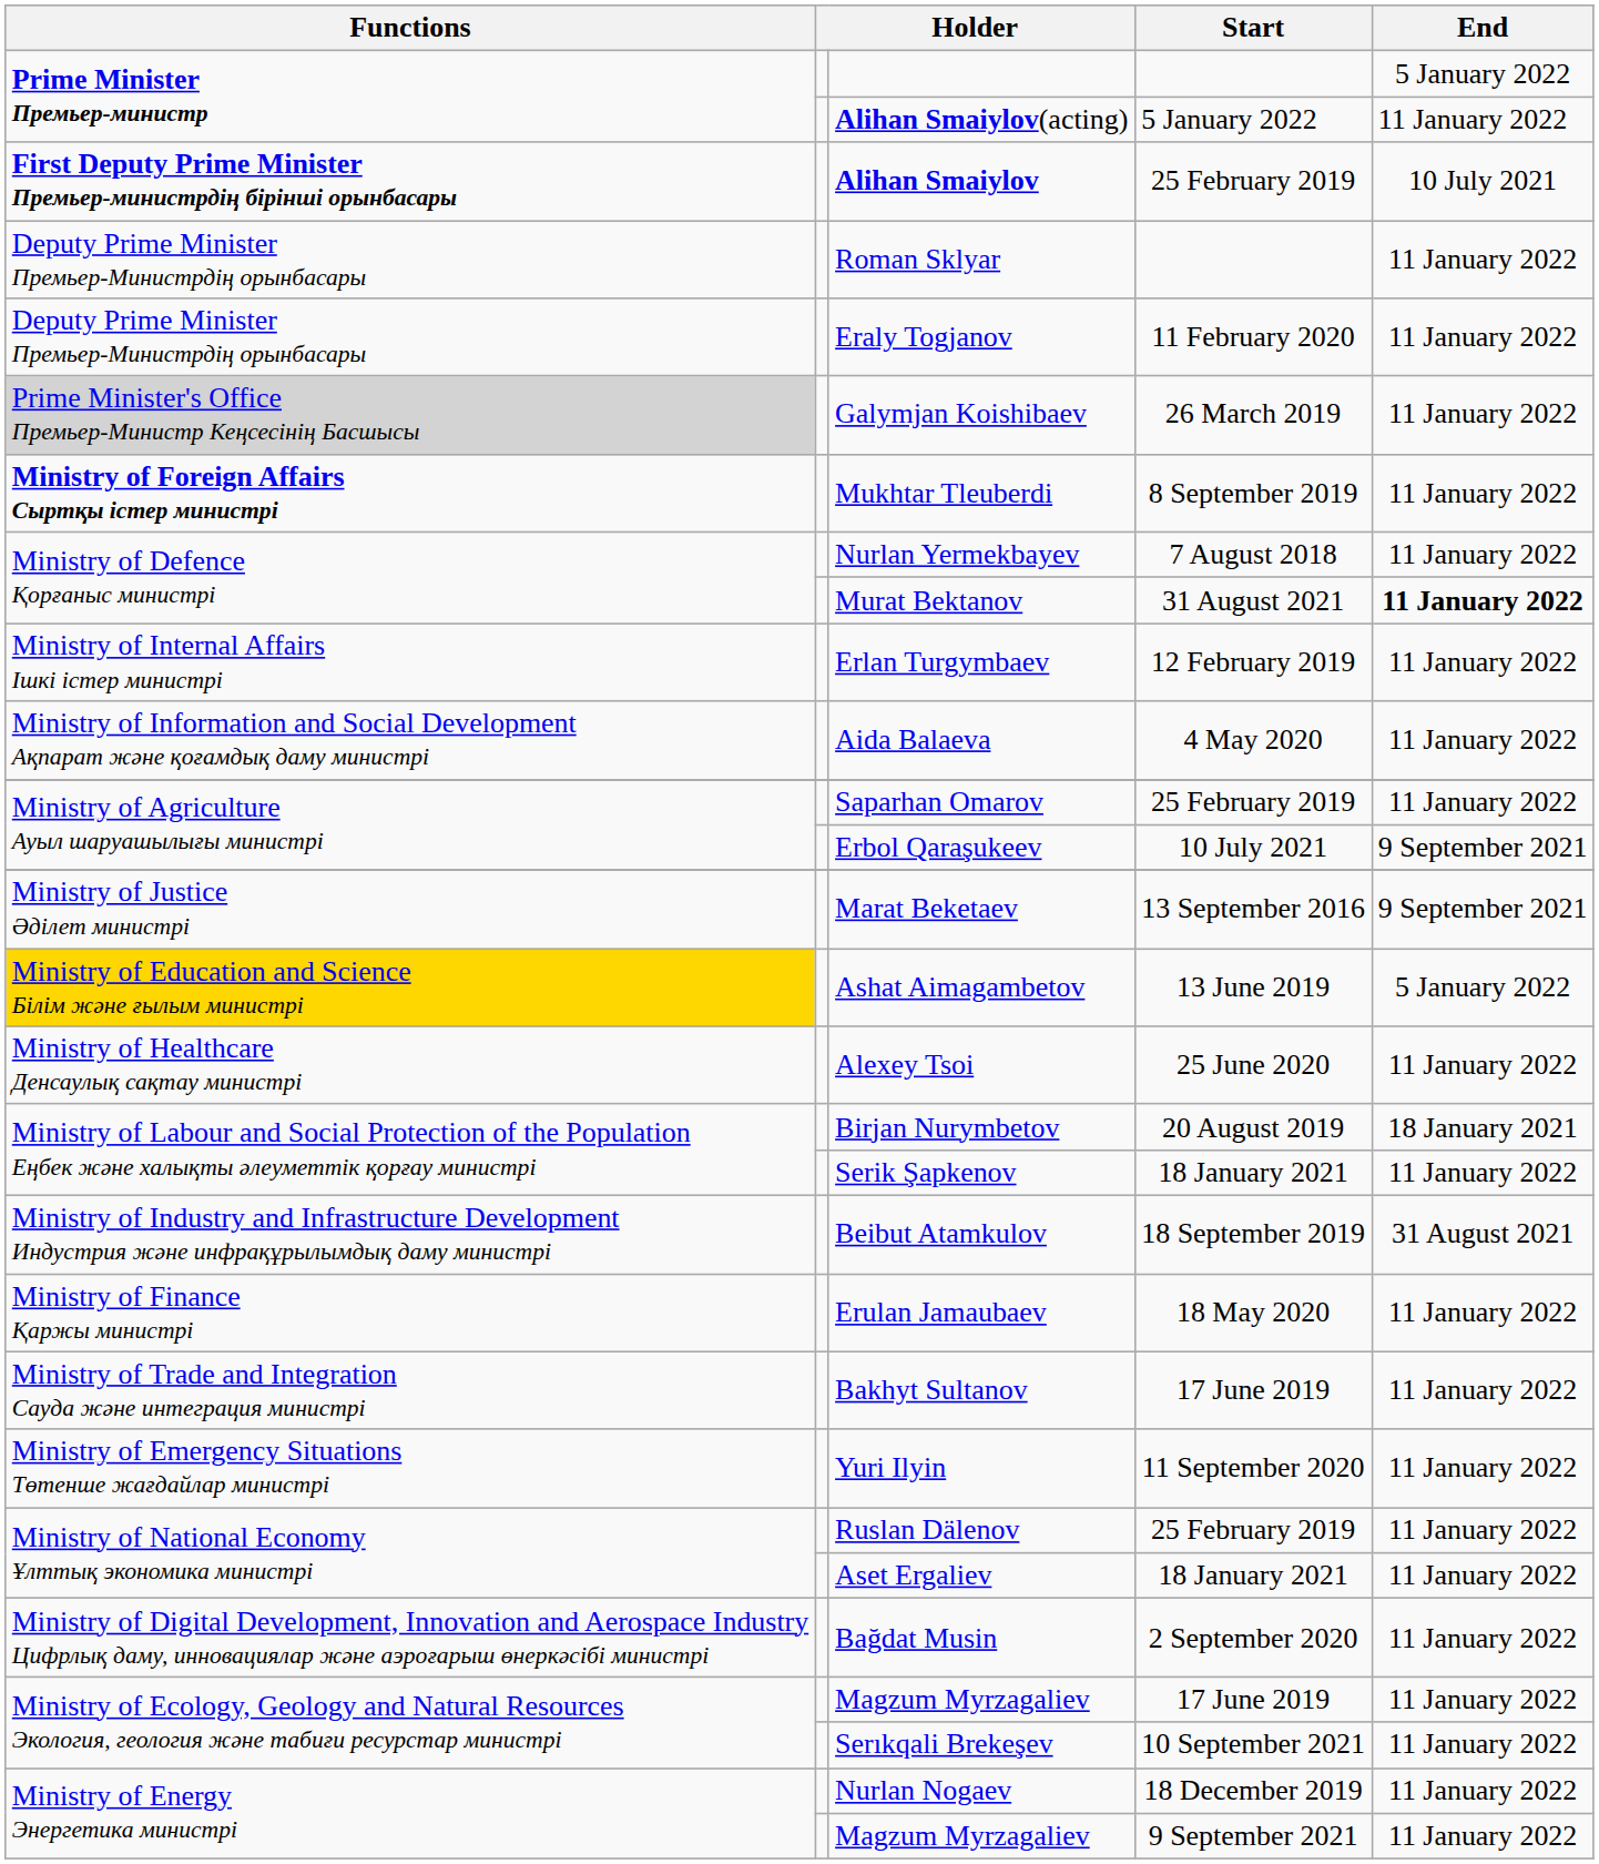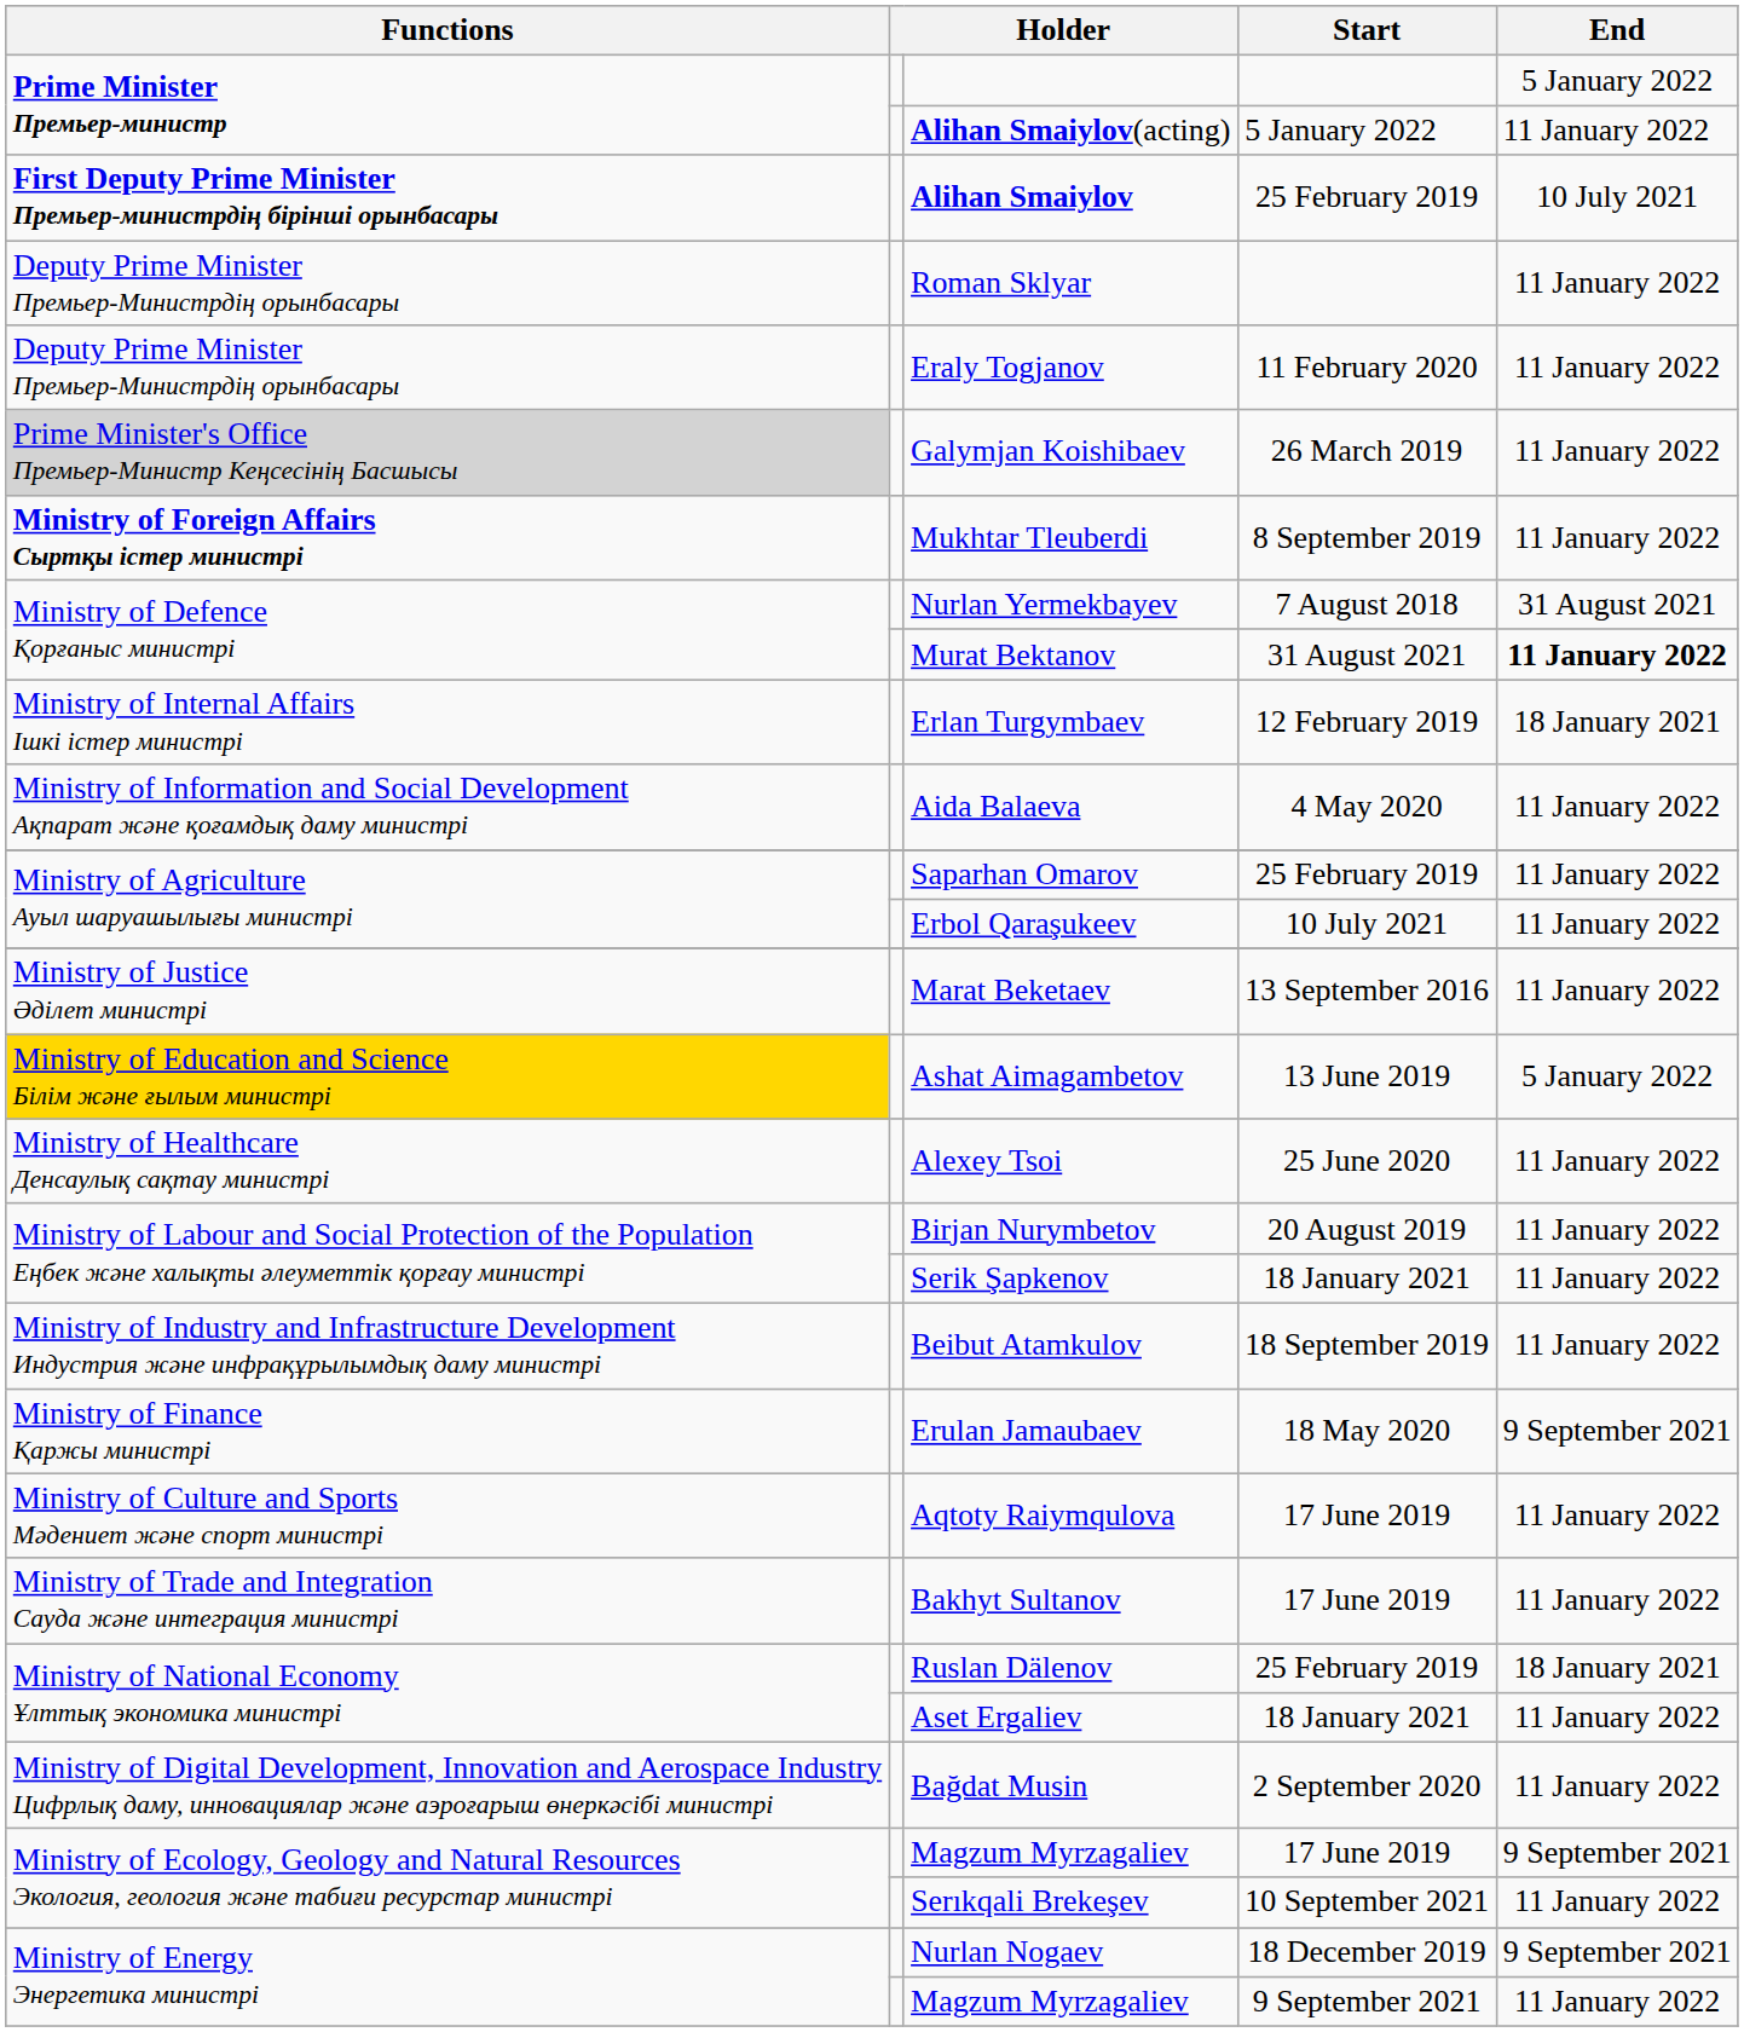 <table class="wikitable">
 <tr>
 <th>Functions</th>
 <th colspan="2">Holder</th>
 <th>Start</th>
 <th>End</th>
 </tr>
 <tr>
 <td rowspan="2"><a href='#'><strong>Prime Minister</strong></a><br><small><strong><em>Премьер-министр</em></strong></small></td>
 <td></td>
 <td><strong></strong></td>
 <td style="text-align:center;"></td>
 <td style="text-align:center;">5 January 2022</td>
 </tr>
 <tr>
 <td></td>
 <td><strong><a href='#'>Alihan Smaiylov</a></strong>(acting)</td>
 <td>5 January 2022</td>
 <td>11 January 2022</td>
 </tr>
 <tr>
 <td><a href='#'><strong>First Deputy Prime Minister</strong></a><br><small><strong><em>Премьер-министрдің бірінші орынбасары</em></strong></small></td>
 <td></td>
 <td><strong><a href='#'>Alihan Smaiylov</a></strong></td>
 <td style="text-align:center;">25 February 2019</td>
 <td style="text-align:center;">10 July 2021</td>
 </tr>
 <tr>
 <td><a href='#'>Deputy Prime Minister</a><br><em><small>Премьер-Министрдің орынбасары</small></em></td>
 <td></td>
 <td><a href='#'>Roman Sklyar</a></td>
 <td style="text-align:center;"></td>
 <td style="text-align:center;">11 January 2022</td>
 </tr>
 <tr>
 <td><a href='#'>Deputy Prime Minister</a><br><em><small>Премьер-Министрдің орынбасары</small></em></td>
 <td></td>
 <td><a href='#'>Eraly Togjanov</a></td>
 <td style="text-align:center;">11 February 2020</td>
 <td style="text-align:center;">11 January 2022</td>
 </tr>
 <tr>
 <td style="background: lightgrey;"><a href='#'>Prime Minister's Office</a><br><em><small>Премьер-Министр Кеңсесінің Басшысы</small></em></td>
 <td></td>
 <td><a href='#'>Galymjan Koishibaev</a></td>
 <td style="text-align:center;">26 March 2019</td>
 <td style="text-align:center;">11 January 2022</td>
 </tr>
 <tr>
 <td><strong><a href='#'>Ministry of Foreign Affairs</a><br><em><small>Сыртқы істер министрі</small></em></strong></td>
 <td></td>
 <td><a href='#'>Mukhtar Tleuberdi</a></td>
 <td style="text-align:center;">8 September 2019</td>
 <td style="text-align:center;">11 January 2022</td>
 </tr>
 <tr>
 <td rowspan="2"><a href='#'>Ministry of Defence</a><br><em><small>Қорғаныс министрі</small></em></td>
 <td></td>
 <td><a href='#'>Nurlan Yermekbayev</a></td>
 <td style="text-align:center;">7 August 2018</td>
-<td style="text-align:center;">11 January 2022</td>
+<td style="text-align:center;">31 August 2021</td>
 </tr>
 <tr>
 <td></td>
 <td><a href='#'>Murat Bektanov</a></td>
 <td style="text-align:center;">31 August 2021</td>
 <td style="text-align:center;"><strong>11 January 2022</strong></td>
 </tr>
 <tr>
 <td><a href='#'>Ministry of Internal Affairs</a><br><em><small>Ішкі істер министрі</small></em></td>
 <td></td>
 <td><a href='#'>Erlan Turgymbaev</a></td>
 <td style="text-align:center;">12 February 2019</td>
-<td style="text-align:center;">11 January 2022</td>
+<td style="text-align:center;">18 January 2021</td>
 </tr>
 <tr>
 <td><a href='#'>Ministry of Information and Social Development</a><br><em><small>Ақпарат және қоғамдық даму министрі</small></em></td>
 <td></td>
 <td><a href='#'>Aida Balaeva</a></td>
 <td style="text-align:center;">4 May 2020</td>
 <td style="text-align:center;">11 January 2022</td>
 </tr>
 <tr>
 </tr>
 <tr>
 <td rowspan="2"><a href='#'>Ministry of Agriculture</a><br><em><small>Ауыл шаруашылығы министрі</small></em></td>
 <td></td>
 <td><a href='#'>Saparhan Omarov</a></td>
 <td style="text-align:center;">25 February 2019</td>
 <td style="text-align:center;">11 January 2022</td>
 </tr>
 <tr>
 <td></td>
 <td><a href='#'>Erbol Qaraşukeev</a></td>
 <td style="text-align:center;">10 July 2021</td>
-<td style="text-align:center;">9 September 2021</td>
+<td style="text-align:center;">11 January 2022</td>
 </tr>
 <tr>
 </tr>
 <tr>
 <td><a href='#'>Ministry of Justice</a><br><em><small>Әділет министрі</small></em></td>
 <td></td>
 <td><a href='#'>Marat Beketaev</a></td>
 <td style="text-align:center;">13 September 2016</td>
-<td style="text-align:center;">9 September 2021</td>
+<td style="text-align:center;">11 January 2022</td>
 </tr>
 <tr>
 <td style="background: gold;"><a href='#'>Ministry of Education and Science</a><br><em><small>Білім және ғылым министрі</small></em></td>
 <td></td>
 <td><a href='#'>Ashat Aimagambetov</a></td>
 <td style="text-align:center;">13 June 2019</td>
 <td style="text-align:center;">5 January 2022</td>
 </tr>
 <tr>
 <td><a href='#'>Ministry of Healthcare</a><br><em><small>Денсаулық сақтау министрі</small></em></td>
 <td></td>
 <td><a href='#'>Alexey Tsoi</a></td>
 <td style="text-align:center;">25 June 2020</td>
 <td style="text-align:center;">11 January 2022</td>
 </tr>
 <tr>
 <td rowspan="2"><a href='#'>Ministry of Labour and Social Protection of the Population</a><br><em><small>Еңбек және халықты әлеуметтік қорғау министрі</small></em></td>
 <td></td>
 <td><a href='#'>Birjan Nurymbetov</a></td>
 <td style="text-align:center;">20 August 2019</td>
-<td style="text-align:center;">18 January 2021</td>
+<td style="text-align:center;">11 January 2022</td>
 </tr>
 <tr>
 <td></td>
 <td><a href='#'>Serik Şapkenov</a></td>
 <td style="text-align:center;">18 January 2021</td>
 <td style="text-align:center;">11 January 2022</td>
 </tr>
 <tr>
 <td><a href='#'>Ministry of Industry and Infrastructure Development</a><br><em><small>Индустрия және инфрақұрылымдық даму министрі</small></em></td>
 <td></td>
 <td><a href='#'>Beibut Atamkulov</a></td>
 <td style="text-align:center;">18 September 2019</td>
-<td style="text-align:center;">31 August 2021</td>
+<td style="text-align:center;">11 January 2022</td>
 </tr>
 <tr>
 <td><a href='#'>Ministry of Finance</a><br><em><small>Қаржы министрі</small></em></td>
 <td></td>
 <td><a href='#'>Erulan Jamaubaev</a></td>
 <td style="text-align:center;">18 May 2020</td>
+<td style="text-align:center;">9 September 2021</td>
+</tr>
+<tr>
+<td><a href='#'>Ministry of Culture and Sports</a><br><em><small>Мәдениет және спорт министрі</small></em></td>
+<td></td>
+<td><a href='#'>Aqtoty Raiymqulova</a></td>
+<td style="text-align:center;">17 June 2019</td>
 <td style="text-align:center;">11 January 2022</td>
 </tr>
 <tr>
 <td><a href='#'>Ministry of Trade and Integration</a><br><em><small>Сауда және интеграция министрі</small></em></td>
 <td></td>
 <td><a href='#'>Bakhyt Sultanov</a></td>
 <td style="text-align:center;">17 June 2019</td>
 <td style="text-align:center;">11 January 2022</td>
 </tr>
 <tr>
-<td><a href='#'>Ministry of Emergency Situations</a><br><small><em>Төтенше жағдайлар министрі</em></small></td>
-<td></td>
-<td><a href='#'>Yuri Ilyin</a></td>
-<td style="text-align:center;">11 September 2020</td>
-<td style="text-align:center;">11 January 2022</td>
-</tr>
-<tr>
 <td rowspan="2"><a href='#'>Ministry of National Economy</a><br><em><small>Ұлттық экономика министрі</small></em></td>
 <td></td>
 <td><a href='#'>Ruslan Dälenov</a></td>
 <td style="text-align:center;">25 February 2019</td>
-<td style="text-align:center;">11 January 2022</td>
+<td style="text-align:center;">18 January 2021</td>
 </tr>
 <tr>
 <td></td>
 <td><a href='#'>Aset Ergaliev</a></td>
 <td style="text-align:center;">18 January 2021</td>
 <td style="text-align:center;">11 January 2022</td>
 </tr>
 <tr>
 <td><a href='#'>Ministry of Digital Development, Innovation and Aerospace Industry</a><br><em><small>Цифрлық даму, инновациялар және аэроғарыш өнеркәсібі министрі</small></em></td>
 <td></td>
 <td><a href='#'>Bağdat Musin</a></td>
 <td style="text-align:center;">2 September 2020</td>
 <td style="text-align:center;">11 January 2022</td>
 </tr>
 <tr>
 <td rowspan="2"><a href='#'>Ministry of Ecology, Geology and Natural Resources</a><br><em><small>Экология, геология және табиғи ресурстар министрі</small></em></td>
 <td></td>
 <td><a href='#'>Magzum Myrzagaliev</a></td>
 <td style="text-align:center;">17 June 2019</td>
-<td style="text-align:center;">11 January 2022</td>
+<td style="text-align:center;">9 September 2021</td>
 </tr>
 <tr>
 <td></td>
 <td><a href='#'>Serıkqali Brekeşev</a></td>
 <td style="text-align:center;">10 September 2021</td>
 <td style="text-align:center;">11 January 2022</td>
 </tr>
 <tr>
 <td rowspan="2"><a href='#'>Ministry of Energy</a><br><em><small>Энергетика министрі</small></em></td>
 <td></td>
 <td><a href='#'>Nurlan Nogaev</a></td>
 <td style="text-align:center;">18 December 2019</td>
-<td style="text-align:center;">11 January 2022</td>
+<td style="text-align:center;">9 September 2021</td>
 </tr>
 <tr>
 <td></td>
 <td><a href='#'>Magzum Myrzagaliev</a></td>
 <td style="text-align:center;">9 September 2021</td>
 <td style="text-align:center;">11 January 2022</td>
 </tr>
 </table>
